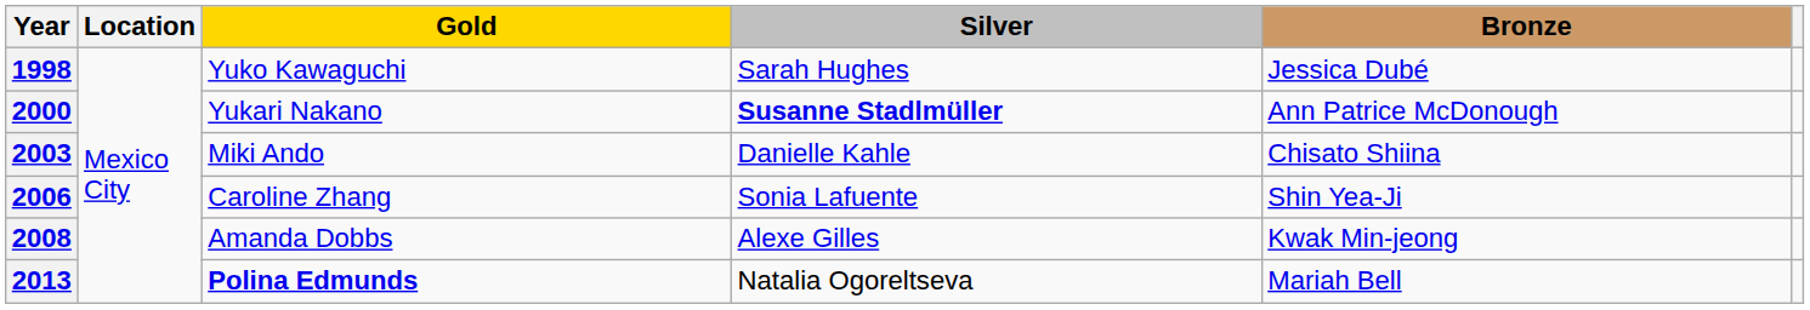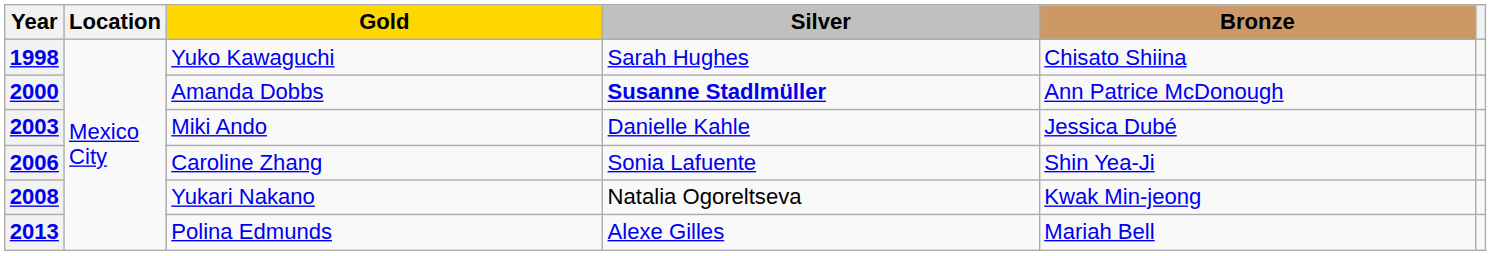 <table class="wikitable unsortable" style="text-align:left; width:85%">
 <tr>
 <th scope="col" style="text-align:center">Year</th>
 <th scope="col" style="text-align:center">Location</th>
 <td scope="col" style="text-align:center; width:30%; background:gold"><strong>Gold</strong></td>
 <td scope="col" style="text-align:center; width:30%; background:silver"><strong>Silver</strong></td>
 <td scope="col" style="text-align:center; width:30%; background:#c96"><strong>Bronze</strong></td>
 <th scope="col" style="text-align:center"></th>
 </tr>
 <tr>
 <th scope="row" style="text-align:left"><a href='#'>1998</a></th>
 <td rowspan="6"><a href='#'>Mexico City</a></td>
 <td> <a href='#'>Yuko Kawaguchi</a></td>
 <td> <a href='#'>Sarah Hughes</a></td>
-<td> <a href='#'>Jessica Dubé</a></td>
+<td> <a href='#'>Chisato Shiina</a></td>
 <td></td>
 </tr>
 <tr>
 <th scope="row" style="text-align:left"><a href='#'>2000</a></th>
-<td> <a href='#'>Yukari Nakano</a></td>
+<td> <a href='#'>Amanda Dobbs</a></td>
 <td><strong> <a href='#'>Susanne Stadlmüller</a></strong></td>
 <td> <a href='#'>Ann Patrice McDonough</a></td>
 <td></td>
 </tr>
 <tr>
 <th scope="row" style="text-align:left"><a href='#'>2003</a></th>
 <td> <a href='#'>Miki Ando</a></td>
 <td> <a href='#'>Danielle Kahle</a></td>
-<td> <a href='#'>Chisato Shiina</a></td>
+<td> <a href='#'>Jessica Dubé</a></td>
 <td></td>
 </tr>
 <tr>
 <th scope="row" style="text-align:left"><a href='#'>2006</a></th>
 <td> <a href='#'>Caroline Zhang</a></td>
 <td> <a href='#'>Sonia Lafuente</a></td>
 <td> <a href='#'>Shin Yea-Ji</a></td>
 <td></td>
 </tr>
 <tr>
 <th scope="row" style="text-align:left"><a href='#'>2008</a></th>
-<td> <a href='#'>Amanda Dobbs</a></td>
-<td> <a href='#'>Alexe Gilles</a></td>
+<td> <a href='#'>Yukari Nakano</a></td>
+<td> Natalia Ogoreltseva</td>
 <td> <a href='#'>Kwak Min-jeong</a></td>
 <td></td>
 </tr>
 <tr>
 <th scope="row" style="text-align:left"><a href='#'>2013</a></th>
-<td><strong> <a href='#'>Polina Edmunds</a></strong></td>
-<td> Natalia Ogoreltseva</td>
+<td> <a href='#'>Polina Edmunds</a></td>
+<td> <a href='#'>Alexe Gilles</a></td>
 <td> <a href='#'>Mariah Bell</a></td>
 <td></td>
 </tr>
 </table>
